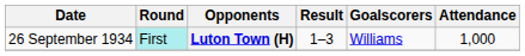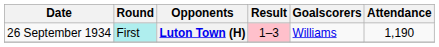 <table class="wikitable plainrowheaders sortable">
 <tr>
 <th scope=col>Date</th>
 <th scope=col>Round</th>
 <th scope=col>Opponents</th>
 <th scope=col>Result</th>
 <th scope=col class=unsortable>Goalscorers</th>
 <th scope=col>Attendance</th>
 </tr>
 <tr>
 <td>26 September 1934</td>
 <td style="background: paleturquoise;">First</td>
 <th scope=row><a href='#'>Luton Town</a> (H)</th>
-<td align=center>1–3</td>
+<td align=center style="background: pink;">1–3</td>
 <td><a href='#'>Williams</a></td>
-<td align=center>1,000</td>
+<td align=center>1,190</td>
 </tr>
 <tr>
 </tr>
 </table>
